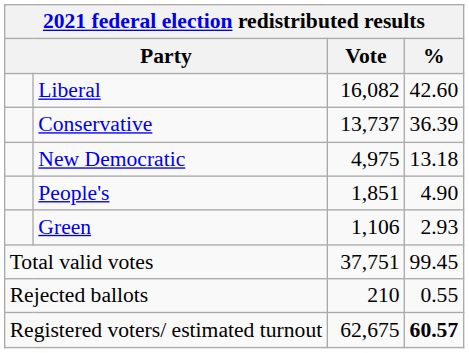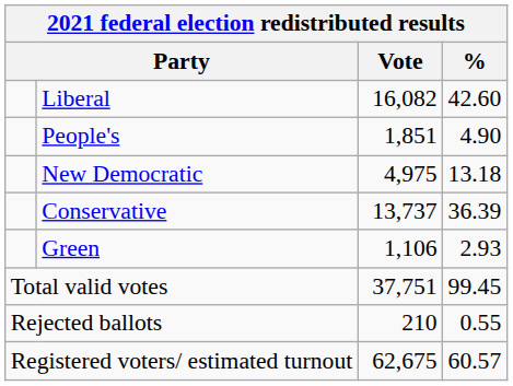 <table class="wikitable">
 <tr>
 <th colspan="4"><a href='#'>2021 federal election</a> redistributed results</th>
 </tr>
 <tr>
 <th bgcolor="#DDDDFF" width="130px" colspan="2">Party</th>
 <th bgcolor="#DDDDFF" width="50px">Vote</th>
 <th bgcolor="#DDDDFF" width="30px">%</th>
 </tr>
 <tr>
 <td> </td>
 <td><a href='#'>Liberal</a></td>
 <td align=right>16,082</td>
 <td align=right>42.60</td>
 </tr>
 <tr>
 <td> </td>
-<td><a href='#'>Conservative</a></td>
-<td align=right>13,737</td>
-<td align=right>36.39</td>
+<td><a href='#'>People's</a></td>
+<td align=right>1,851</td>
+<td align=right>4.90</td>
 </tr>
 <tr>
 <td> </td>
 <td><a href='#'>New Democratic</a></td>
 <td align=right>4,975</td>
 <td align=right>13.18</td>
 </tr>
 <tr>
 <td> </td>
-<td><a href='#'>People's</a></td>
-<td align=right>1,851</td>
-<td align=right>4.90</td>
+<td><a href='#'>Conservative</a></td>
+<td align=right>13,737</td>
+<td align=right>36.39</td>
 </tr>
 <tr>
 <td> </td>
 <td><a href='#'>Green</a></td>
 <td align=right>1,106</td>
 <td align=right>2.93</td>
 </tr>
 <tr>
 <td colspan="2">Total valid votes</td>
 <td align=right>37,751</td>
 <td align=right>99.45</td>
 </tr>
 <tr>
 <td colspan="2">Rejected ballots</td>
 <td align=right>210</td>
 <td align=right>0.55</td>
 </tr>
 <tr>
 <td colspan="2">Registered voters/ estimated turnout</td>
 <td align=right>62,675</td>
-<td align=right><strong>60.57</strong></td>
+<td align=right>60.57</td>
 </tr>
 </table>
